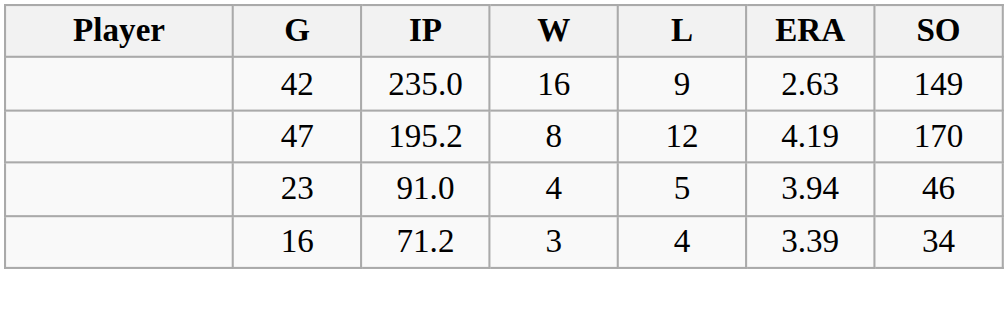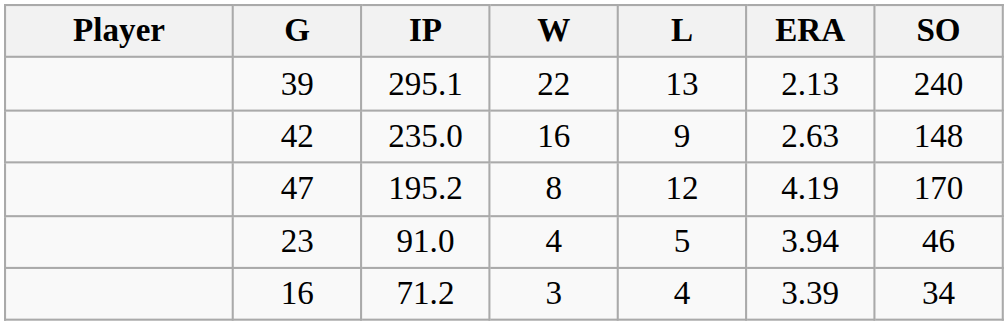 <table class="wikitable sortable">
 <tr>
 <th bgcolor="#DDDDFF" width="16%">Player</th>
 <th bgcolor="#DDDDFF" width="9%">G</th>
 <th bgcolor="#DDDDFF" width="9%">IP</th>
 <th bgcolor="#DDDDFF" width="9%">W</th>
 <th bgcolor="#DDDDFF" width="9%">L</th>
 <th bgcolor="#DDDDFF" width="9%">ERA</th>
 <th bgcolor="#DDDDFF" width="9%">SO</th>
 </tr>
 <tr align="center">
 <td></td>
+<td>39</td>
+<td>295.1</td>
+<td>22</td>
+<td>13</td>
+<td>2.13</td>
+<td>240</td>
+</tr>
+<tr align="center">
+<td></td>
 <td>42</td>
 <td>235.0</td>
 <td>16</td>
 <td>9</td>
 <td>2.63</td>
-<td>149</td>
+<td>148</td>
 </tr>
 <tr align="center">
 <td></td>
 <td>47</td>
 <td>195.2</td>
 <td>8</td>
 <td>12</td>
 <td>4.19</td>
 <td>170</td>
 </tr>
 <tr align="center">
 <td></td>
 <td>23</td>
 <td>91.0</td>
 <td>4</td>
 <td>5</td>
 <td>3.94</td>
 <td>46</td>
 </tr>
 <tr align="center">
 <td></td>
 <td>16</td>
 <td>71.2</td>
 <td>3</td>
 <td>4</td>
 <td>3.39</td>
 <td>34</td>
 </tr>
 </table>
